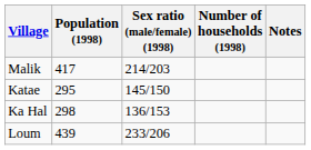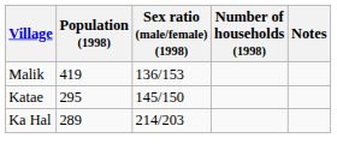 <table class="wikitable">
 <tr>
 <th><a href='#'>Village</a></th>
 <th>Population<br><small>(1998)</small></th>
 <th>Sex ratio<br><small>(male/female)</small><br><small>(1998)</small></th>
 <th>Number of<br>households<br><small>(1998)</small></th>
 <th>Notes</th>
 </tr>
 <tr>
 <td>Malik</td>
-<td>417</td>
-<td>214/203</td>
+<td>419</td>
+<td>136/153</td>
 <td></td>
 <td></td>
 </tr>
 <tr>
 <td>Katae</td>
 <td>295</td>
 <td>145/150</td>
 <td></td>
 <td></td>
 </tr>
 <tr>
 <td>Ka Hal</td>
-<td>298</td>
-<td>136/153</td>
-<td></td>
-<td></td>
-</tr>
-<tr>
-<td>Loum</td>
-<td>439</td>
-<td>233/206</td>
+<td>289</td>
+<td>214/203</td>
 <td></td>
 <td></td>
 </tr>
 </table>
